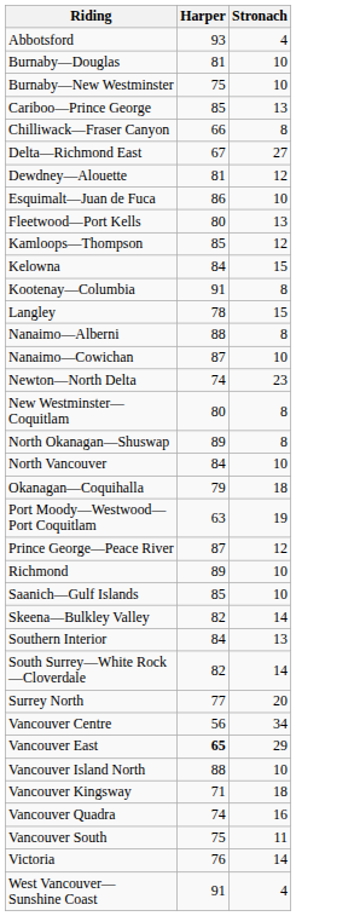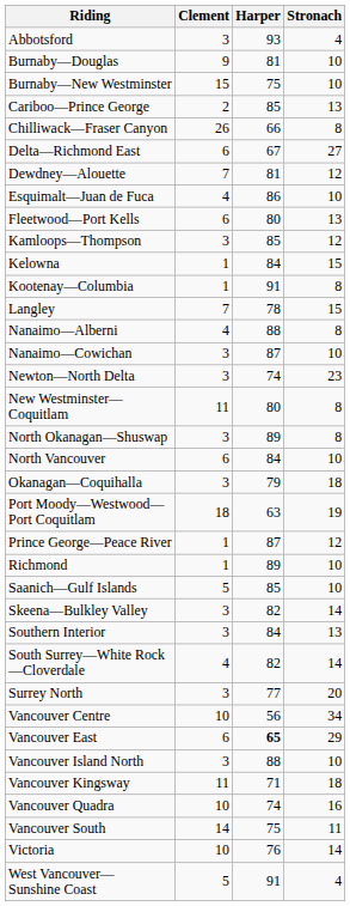 <table class="wikitable">
 <tr>
 <th>Riding</th>
+<th>Clement</th>
 <th>Harper</th>
 <th>Stronach</th>
 </tr>
 <tr>
 <td>Abbotsford</td>
+<td style="text-align:right;">3</td>
 <td style="text-align:right;">93</td>
 <td style="text-align:right;">4</td>
 </tr>
 <tr>
 <td>Burnaby—Douglas</td>
+<td style="text-align:right;">9</td>
 <td style="text-align:right;">81</td>
 <td style="text-align:right;">10</td>
 </tr>
 <tr>
 <td>Burnaby—New Westminster</td>
+<td style="text-align:right;">15</td>
 <td style="text-align:right;">75</td>
 <td style="text-align:right;">10</td>
 </tr>
 <tr>
 <td>Cariboo—Prince George</td>
+<td style="text-align:right;">2</td>
 <td style="text-align:right;">85</td>
 <td style="text-align:right;">13</td>
 </tr>
 <tr>
 <td>Chilliwack—Fraser Canyon</td>
+<td style="text-align:right;">26</td>
 <td style="text-align:right;">66</td>
 <td style="text-align:right;">8</td>
 </tr>
 <tr>
 <td>Delta—Richmond East</td>
+<td style="text-align:right;">6</td>
 <td style="text-align:right;">67</td>
 <td style="text-align:right;">27</td>
 </tr>
 <tr>
 <td>Dewdney—Alouette</td>
+<td style="text-align:right;">7</td>
 <td style="text-align:right;">81</td>
 <td style="text-align:right;">12</td>
 </tr>
 <tr>
 <td>Esquimalt—Juan de Fuca</td>
+<td style="text-align:right;">4</td>
 <td style="text-align:right;">86</td>
 <td style="text-align:right;">10</td>
 </tr>
 <tr>
 <td>Fleetwood—Port Kells</td>
+<td style="text-align:right;">6</td>
 <td style="text-align:right;">80</td>
 <td style="text-align:right;">13</td>
 </tr>
 <tr>
 <td>Kamloops—Thompson</td>
+<td style="text-align:right;">3</td>
 <td style="text-align:right;">85</td>
 <td style="text-align:right;">12</td>
 </tr>
 <tr>
 <td>Kelowna</td>
+<td style="text-align:right;">1</td>
 <td style="text-align:right;">84</td>
 <td style="text-align:right;">15</td>
 </tr>
 <tr>
 <td>Kootenay—Columbia</td>
+<td style="text-align:right;">1</td>
 <td style="text-align:right;">91</td>
 <td style="text-align:right;">8</td>
 </tr>
 <tr>
 <td>Langley</td>
+<td style="text-align:right;">7</td>
 <td style="text-align:right;">78</td>
 <td style="text-align:right;">15</td>
 </tr>
 <tr>
 <td>Nanaimo—Alberni</td>
+<td style="text-align:right;">4</td>
 <td style="text-align:right;">88</td>
 <td style="text-align:right;">8</td>
 </tr>
 <tr>
 <td>Nanaimo—Cowichan</td>
+<td style="text-align:right;">3</td>
 <td style="text-align:right;">87</td>
 <td style="text-align:right;">10</td>
 </tr>
 <tr>
 <td>Newton—North Delta</td>
+<td style="text-align:right;">3</td>
 <td style="text-align:right;">74</td>
 <td style="text-align:right;">23</td>
 </tr>
 <tr>
 <td>New Westminster—<br>Coquitlam</td>
+<td style="text-align:right;">11</td>
 <td style="text-align:right;">80</td>
 <td style="text-align:right;">8</td>
 </tr>
 <tr>
 <td>North Okanagan—Shuswap</td>
+<td style="text-align:right;">3</td>
 <td style="text-align:right;">89</td>
 <td style="text-align:right;">8</td>
 </tr>
 <tr>
 <td>North Vancouver</td>
+<td style="text-align:right;">6</td>
 <td style="text-align:right;">84</td>
 <td style="text-align:right;">10</td>
 </tr>
 <tr>
 <td>Okanagan—Coquihalla</td>
+<td style="text-align:right;">3</td>
 <td style="text-align:right;">79</td>
 <td style="text-align:right;">18</td>
 </tr>
 <tr>
 <td>Port Moody—Westwood—<br>Port Coquitlam</td>
+<td style="text-align:right;">18</td>
 <td style="text-align:right;">63</td>
 <td style="text-align:right;">19</td>
 </tr>
 <tr>
 <td>Prince George—Peace River</td>
+<td style="text-align:right;">1</td>
 <td style="text-align:right;">87</td>
 <td style="text-align:right;">12</td>
 </tr>
 <tr>
 <td>Richmond</td>
+<td style="text-align:right;">1</td>
 <td style="text-align:right;">89</td>
 <td style="text-align:right;">10</td>
 </tr>
 <tr>
 <td>Saanich—Gulf Islands</td>
+<td style="text-align:right;">5</td>
 <td style="text-align:right;">85</td>
 <td style="text-align:right;">10</td>
 </tr>
 <tr>
 <td>Skeena—Bulkley Valley</td>
+<td style="text-align:right;">3</td>
 <td style="text-align:right;">82</td>
 <td style="text-align:right;">14</td>
 </tr>
 <tr>
 <td>Southern Interior</td>
+<td style="text-align:right;">3</td>
 <td style="text-align:right;">84</td>
 <td style="text-align:right;">13</td>
 </tr>
 <tr>
 <td>South Surrey—White Rock<br>—Cloverdale</td>
+<td style="text-align:right;">4</td>
 <td style="text-align:right;">82</td>
 <td style="text-align:right;">14</td>
 </tr>
 <tr>
 <td>Surrey North</td>
+<td style="text-align:right;">3</td>
 <td style="text-align:right;">77</td>
 <td style="text-align:right;">20</td>
 </tr>
 <tr>
 <td>Vancouver Centre</td>
+<td style="text-align:right;">10</td>
 <td style="text-align:right;">56</td>
 <td style="text-align:right;">34</td>
 </tr>
 <tr>
 <td>Vancouver East</td>
+<td style="text-align:right;">6</td>
 <td style="text-align:right;"><strong>65</strong></td>
 <td style="text-align:right;">29</td>
 </tr>
 <tr>
 <td>Vancouver Island North</td>
+<td style="text-align:right;">3</td>
 <td style="text-align:right;">88</td>
 <td style="text-align:right;">10</td>
 </tr>
 <tr>
 <td>Vancouver Kingsway</td>
+<td style="text-align:right;">11</td>
 <td style="text-align:right;">71</td>
 <td style="text-align:right;">18</td>
 </tr>
 <tr>
 <td>Vancouver Quadra</td>
+<td style="text-align:right;">10</td>
 <td style="text-align:right;">74</td>
 <td style="text-align:right;">16</td>
 </tr>
 <tr>
 <td>Vancouver South</td>
+<td style="text-align:right;">14</td>
 <td style="text-align:right;">75</td>
 <td style="text-align:right;">11</td>
 </tr>
 <tr>
 <td>Victoria</td>
+<td style="text-align:right;">10</td>
 <td style="text-align:right;">76</td>
 <td style="text-align:right;">14</td>
 </tr>
 <tr>
 <td>West Vancouver—<br>Sunshine Coast</td>
+<td style="text-align:right;">5</td>
 <td style="text-align:right;">91</td>
 <td style="text-align:right;">4</td>
 </tr>
 </table>
